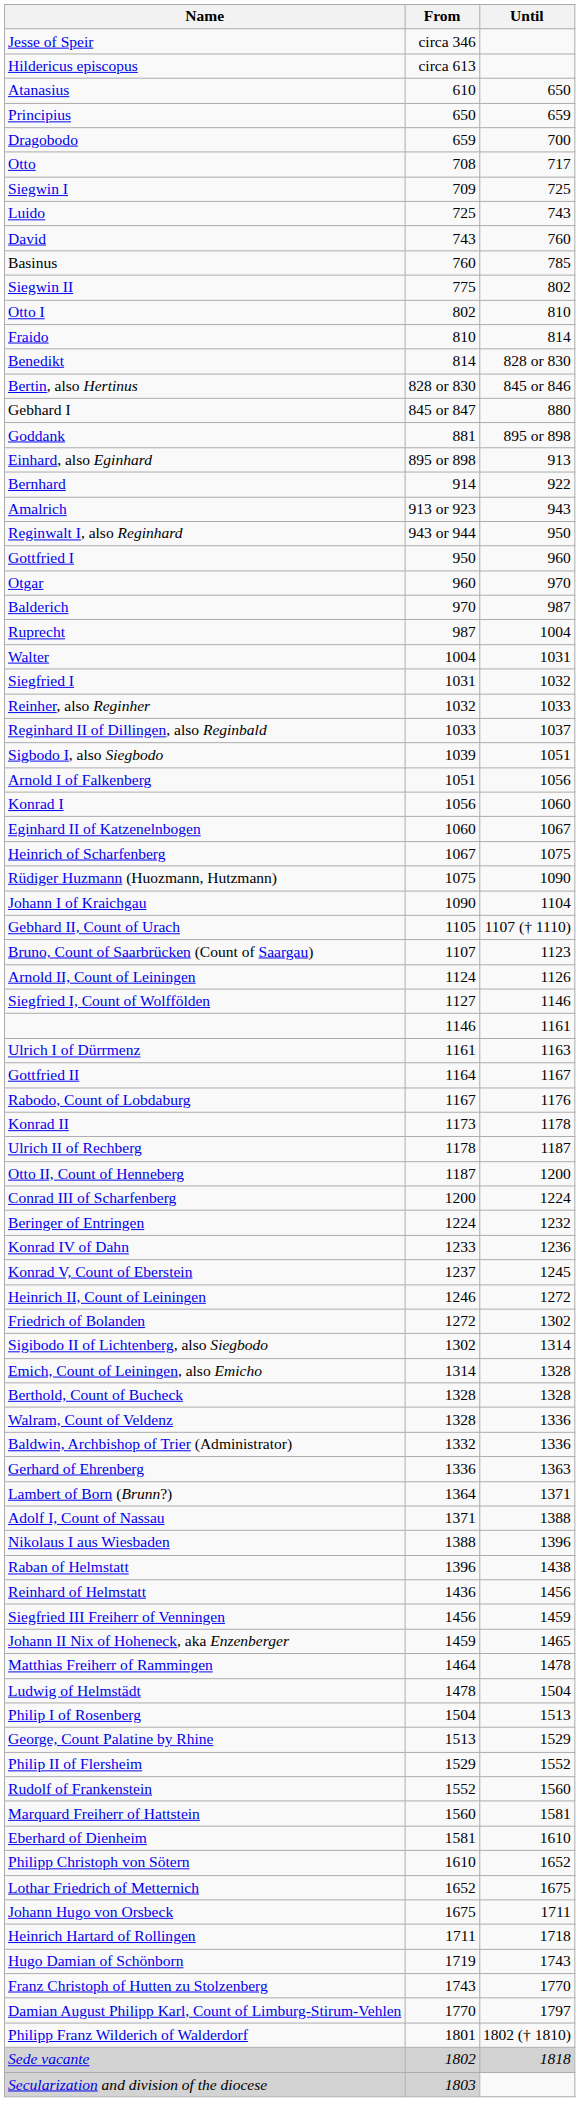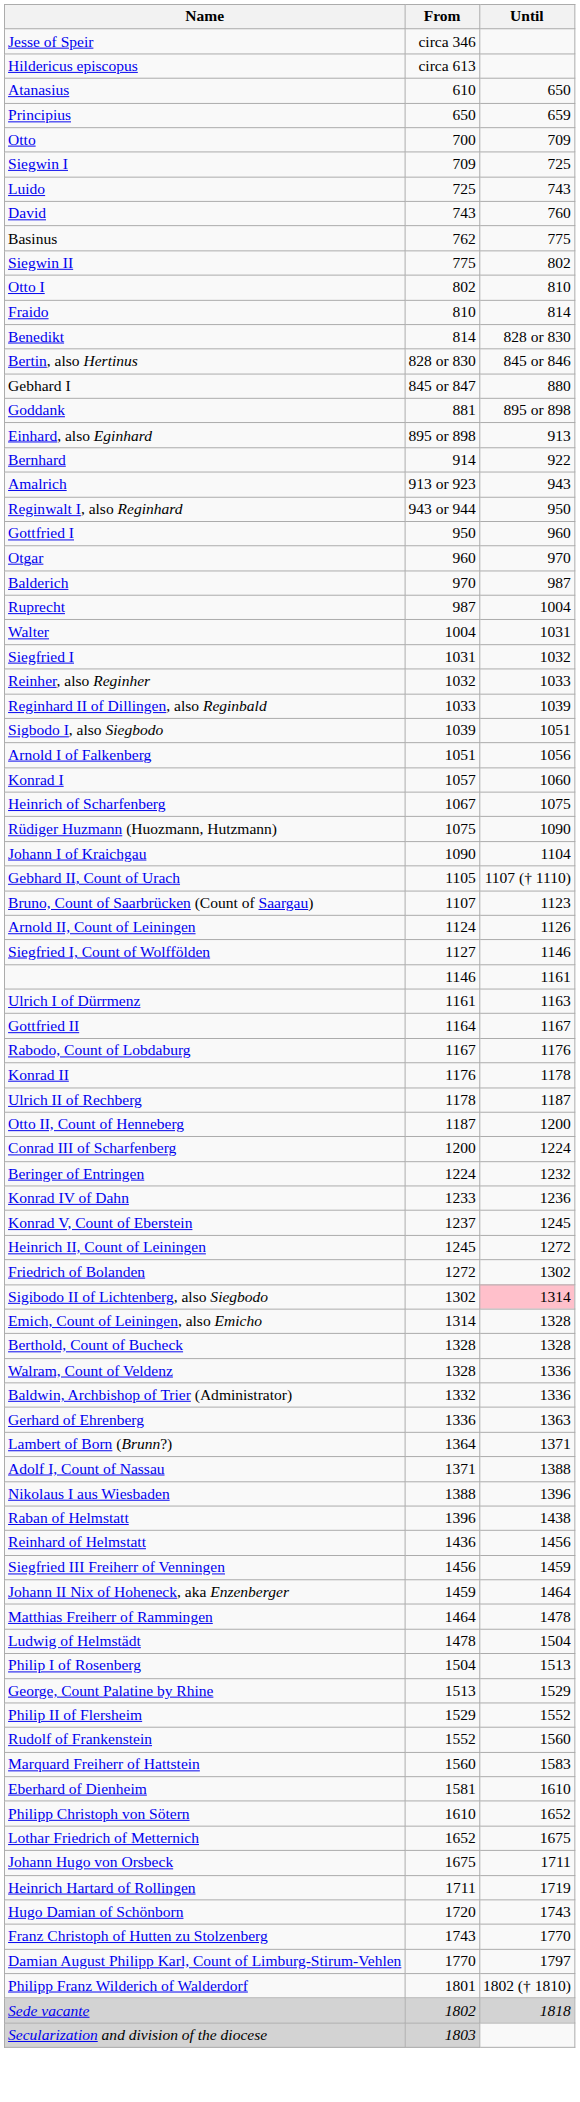 <table class="wikitable">
 <tr>
 <th>Name</th>
 <th>From</th>
 <th>Until</th>
 </tr>
 <tr>
 <td><a href='#'>Jesse of Speir</a></td>
 <td align="right">circa 346</td>
 <td align="right"> </td>
 </tr>
 <tr>
 <td><a href='#'>Hildericus episcopus</a></td>
 <td align="right">circa 613</td>
 <td align="right"> </td>
 </tr>
 <tr>
 <td><a href='#'>Atanasius</a></td>
 <td align="right">610</td>
 <td align="right">650</td>
 </tr>
 <tr>
 <td><a href='#'>Principius</a></td>
 <td align="right">650</td>
 <td align="right">659</td>
 </tr>
 <tr>
-<td><a href='#'>Dragobodo</a></td>
-<td align="right">659</td>
+<td><a href='#'>Otto</a></td>
 <td align="right">700</td>
-</tr>
-<tr>
-<td><a href='#'>Otto</a></td>
-<td align="right">708</td>
-<td align="right">717</td>
+<td align="right">709</td>
 </tr>
 <tr>
 <td><a href='#'>Siegwin I</a></td>
 <td align="right">709</td>
 <td align="right">725</td>
 </tr>
 <tr>
 <td><a href='#'>Luido</a></td>
 <td align="right">725</td>
 <td align="right">743</td>
 </tr>
 <tr>
 <td><a href='#'>David</a></td>
 <td align="right">743</td>
 <td align="right">760</td>
 </tr>
 <tr>
 <td>Basinus</td>
-<td align="right">760</td>
-<td align="right">785</td>
+<td align="right">762</td>
+<td align="right">775</td>
 </tr>
 <tr>
 <td><a href='#'>Siegwin II</a></td>
 <td align="right">775</td>
 <td align="right">802</td>
 </tr>
 <tr>
 <td><a href='#'>Otto I</a></td>
 <td align="right">802</td>
 <td align="right">810</td>
 </tr>
 <tr>
 <td><a href='#'>Fraido</a></td>
 <td align="right">810</td>
 <td align="right">814</td>
 </tr>
 <tr>
 <td><a href='#'>Benedikt</a></td>
 <td align="right">814</td>
 <td align="right">828 or 830</td>
 </tr>
 <tr>
 <td><a href='#'>Bertin</a>, also <em>Hertinus</em></td>
 <td align="right">828 or 830</td>
 <td align="right">845 or 846</td>
 </tr>
 <tr>
 <td>Gebhard I</td>
 <td align="right">845 or 847</td>
 <td align="right">880</td>
 </tr>
 <tr>
 <td><a href='#'>Goddank</a></td>
 <td align="right">881</td>
 <td align="right">895 or 898</td>
 </tr>
 <tr>
 <td><a href='#'>Einhard</a>, also <em>Eginhard</em></td>
 <td align="right">895 or 898</td>
 <td align="right">913</td>
 </tr>
 <tr>
 <td><a href='#'>Bernhard</a></td>
 <td align="right">914</td>
 <td align="right">922</td>
 </tr>
 <tr>
 <td><a href='#'>Amalrich</a></td>
 <td align="right">913 or 923</td>
 <td align="right">943</td>
 </tr>
 <tr>
 <td><a href='#'>Reginwalt I</a>, also <em>Reginhard</em></td>
 <td align="right">943 or 944</td>
 <td align="right">950</td>
 </tr>
 <tr>
 <td><a href='#'>Gottfried I</a></td>
 <td align="right">950</td>
 <td align="right">960</td>
 </tr>
 <tr>
 <td><a href='#'>Otgar</a></td>
 <td align="right">960</td>
 <td align="right">970</td>
 </tr>
 <tr>
 <td><a href='#'>Balderich</a></td>
 <td align="right">970</td>
 <td align="right">987</td>
 </tr>
 <tr>
 <td><a href='#'>Ruprecht</a></td>
 <td align="right">987</td>
 <td align="right">1004</td>
 </tr>
 <tr>
 <td><a href='#'>Walter</a></td>
 <td align="right">1004</td>
 <td align="right">1031</td>
 </tr>
 <tr>
 <td><a href='#'>Siegfried I</a></td>
 <td align="right">1031</td>
 <td align="right">1032</td>
 </tr>
 <tr>
 <td><a href='#'>Reinher</a>, also <em>Reginher</em></td>
 <td align="right">1032</td>
 <td align="right">1033</td>
 </tr>
 <tr>
 <td><a href='#'>Reginhard II of Dillingen</a>, also <em>Reginbald</em></td>
 <td align="right">1033</td>
-<td align="right">1037</td>
+<td align="right">1039</td>
 </tr>
 <tr>
 <td><a href='#'>Sigbodo I</a>, also <em>Siegbodo</em></td>
 <td align="right">1039</td>
 <td align="right">1051</td>
 </tr>
 <tr>
 <td><a href='#'>Arnold I of Falkenberg</a></td>
 <td align="right">1051</td>
 <td align="right">1056</td>
 </tr>
 <tr>
 <td><a href='#'>Konrad I</a></td>
-<td align="right">1056</td>
+<td align="right">1057</td>
 <td align="right">1060</td>
-</tr>
-<tr>
-<td><a href='#'>Eginhard II of Katzenelnbogen</a></td>
-<td align="right">1060</td>
-<td align="right">1067</td>
 </tr>
 <tr>
 <td><a href='#'>Heinrich of Scharfenberg</a></td>
 <td align="right">1067</td>
 <td align="right">1075</td>
 </tr>
 <tr>
 <td><a href='#'>Rüdiger Huzmann</a> (Huozmann, Hutzmann)</td>
 <td align="right">1075</td>
 <td align="right">1090</td>
 </tr>
 <tr>
 <td><a href='#'>Johann I of Kraichgau</a></td>
 <td align="right">1090</td>
 <td align="right">1104</td>
 </tr>
 <tr>
 <td><a href='#'>Gebhard II, Count of Urach</a></td>
 <td align="right">1105</td>
 <td align="right">1107 († 1110)</td>
 </tr>
 <tr>
 <td><a href='#'>Bruno, Count of Saarbrücken</a> (Count of <a href='#'>Saargau</a>)</td>
 <td align="right">1107</td>
 <td align="right">1123</td>
 </tr>
 <tr>
 <td><a href='#'>Arnold II, Count of Leiningen</a></td>
 <td align="right">1124</td>
 <td align="right">1126</td>
 </tr>
 <tr>
 <td><a href='#'>Siegfried I, Count of Wolffölden</a></td>
 <td align="right">1127</td>
 <td align="right">1146</td>
 </tr>
 <tr>
 <td></td>
 <td align="right">1146</td>
 <td align="right">1161</td>
 </tr>
 <tr>
 <td><a href='#'>Ulrich I of Dürrmenz</a></td>
 <td align="right">1161</td>
 <td align="right">1163</td>
 </tr>
 <tr>
 <td><a href='#'>Gottfried II</a></td>
 <td align="right">1164</td>
 <td align="right">1167</td>
 </tr>
 <tr>
 <td><a href='#'>Rabodo, Count of Lobdaburg</a></td>
 <td align="right">1167</td>
 <td align="right">1176</td>
 </tr>
 <tr>
 <td><a href='#'>Konrad II</a></td>
-<td align="right">1173</td>
+<td align="right">1176</td>
 <td align="right">1178</td>
 </tr>
 <tr>
 <td><a href='#'>Ulrich II of Rechberg</a></td>
 <td align="right">1178</td>
 <td align="right">1187</td>
 </tr>
 <tr>
 <td><a href='#'>Otto II, Count of Henneberg</a></td>
 <td align="right">1187</td>
 <td align="right">1200</td>
 </tr>
 <tr>
 <td><a href='#'>Conrad III of Scharfenberg</a></td>
 <td align="right">1200</td>
 <td align="right">1224</td>
 </tr>
 <tr>
 <td><a href='#'>Beringer of Entringen</a></td>
 <td align="right">1224</td>
 <td align="right">1232</td>
 </tr>
 <tr>
 <td><a href='#'>Konrad IV of Dahn</a></td>
 <td align="right">1233</td>
 <td align="right">1236</td>
 </tr>
 <tr>
 <td><a href='#'>Konrad V, Count of Eberstein</a></td>
 <td align="right">1237</td>
 <td align="right">1245</td>
 </tr>
 <tr>
 <td><a href='#'>Heinrich II, Count of Leiningen</a></td>
-<td align="right">1246</td>
+<td align="right">1245</td>
 <td align="right">1272</td>
 </tr>
 <tr>
 <td><a href='#'>Friedrich of Bolanden</a></td>
 <td align="right">1272</td>
 <td align="right">1302</td>
 </tr>
 <tr>
 <td><a href='#'>Sigibodo II of Lichtenberg</a>, also <em>Siegbodo</em></td>
 <td align="right">1302</td>
-<td align="right">1314</td>
+<td align="right" style="background: pink;">1314</td>
 </tr>
 <tr>
 <td><a href='#'>Emich, Count of Leiningen</a>, also <em>Emicho</em></td>
 <td align="right">1314</td>
 <td align="right">1328</td>
 </tr>
 <tr>
 <td><a href='#'>Berthold, Count of Bucheck</a></td>
 <td align="right">1328</td>
 <td align="right">1328</td>
 </tr>
 <tr>
 <td><a href='#'>Walram, Count of Veldenz</a></td>
 <td align="right">1328</td>
 <td align="right">1336</td>
 </tr>
 <tr>
 <td><a href='#'>Baldwin, Archbishop of Trier</a> (Administrator)</td>
 <td align="right">1332</td>
 <td align="right">1336</td>
 </tr>
 <tr>
 <td><a href='#'>Gerhard of Ehrenberg</a></td>
 <td align="right">1336</td>
 <td align="right">1363</td>
 </tr>
 <tr>
 <td><a href='#'>Lambert of Born</a> (<em>Brunn</em>?)</td>
 <td align="right">1364</td>
 <td align="right">1371</td>
 </tr>
 <tr>
 <td><a href='#'>Adolf I, Count of Nassau</a></td>
 <td align="right">1371</td>
 <td align="right">1388</td>
 </tr>
 <tr>
 <td><a href='#'>Nikolaus I aus Wiesbaden</a></td>
 <td align="right">1388</td>
 <td align="right">1396</td>
 </tr>
 <tr>
 <td><a href='#'>Raban of Helmstatt</a></td>
 <td align="right">1396</td>
 <td align="right">1438</td>
 </tr>
 <tr>
 <td><a href='#'>Reinhard of Helmstatt</a></td>
 <td align="right">1436</td>
 <td align="right">1456</td>
 </tr>
 <tr>
 <td><a href='#'>Siegfried III Freiherr of Venningen</a></td>
 <td align="right">1456</td>
 <td align="right">1459</td>
 </tr>
 <tr>
 <td><a href='#'>Johann II Nix of Hoheneck</a>, aka <em>Enzenberger</em></td>
 <td align="right">1459</td>
-<td align="right">1465</td>
+<td align="right">1464</td>
 </tr>
 <tr>
 <td><a href='#'>Matthias Freiherr of Rammingen</a></td>
 <td align="right">1464</td>
 <td align="right">1478</td>
 </tr>
 <tr>
 <td><a href='#'>Ludwig of Helmstädt</a></td>
 <td align="right">1478</td>
 <td align="right">1504</td>
 </tr>
 <tr>
 <td><a href='#'>Philip I of Rosenberg</a></td>
 <td align="right">1504</td>
 <td align="right">1513</td>
 </tr>
 <tr>
 <td><a href='#'>George, Count Palatine by Rhine</a></td>
 <td align="right">1513</td>
 <td align="right">1529</td>
 </tr>
 <tr>
 <td><a href='#'>Philip II of Flersheim</a></td>
 <td align="right">1529</td>
 <td align="right">1552</td>
 </tr>
 <tr>
 <td><a href='#'>Rudolf of Frankenstein</a></td>
 <td align="right">1552</td>
 <td align="right">1560</td>
 </tr>
 <tr>
 <td><a href='#'>Marquard Freiherr of Hattstein</a></td>
 <td align="right">1560</td>
-<td align="right">1581</td>
+<td align="right">1583</td>
 </tr>
 <tr>
 <td><a href='#'>Eberhard of Dienheim</a></td>
 <td align="right">1581</td>
 <td align="right">1610</td>
 </tr>
 <tr>
 <td><a href='#'>Philipp Christoph von Sötern</a></td>
 <td align="right">1610</td>
 <td align="right">1652</td>
 </tr>
 <tr>
 <td><a href='#'>Lothar Friedrich of Metternich</a></td>
 <td align="right">1652</td>
 <td align="right">1675</td>
 </tr>
 <tr>
 <td><a href='#'>Johann Hugo von Orsbeck</a></td>
 <td align="right">1675</td>
 <td align="right">1711</td>
 </tr>
 <tr>
 <td><a href='#'>Heinrich Hartard of Rollingen</a></td>
 <td align="right">1711</td>
-<td align="right">1718</td>
+<td align="right">1719</td>
 </tr>
 <tr>
 <td><a href='#'>Hugo Damian of Schönborn</a></td>
-<td align="right">1719</td>
+<td align="right">1720</td>
 <td align="right">1743</td>
 </tr>
 <tr>
 <td><a href='#'>Franz Christoph of Hutten zu Stolzenberg</a></td>
 <td align="right">1743</td>
 <td align="right">1770</td>
 </tr>
 <tr>
 <td><a href='#'>Damian August Philipp Karl, Count of Limburg-Stirum-Vehlen</a></td>
 <td align="right">1770</td>
 <td align="right">1797</td>
 </tr>
 <tr>
 <td><a href='#'>Philipp Franz Wilderich of Walderdorf</a></td>
 <td align="right">1801</td>
 <td align="right">1802 († 1810)</td>
 </tr>
 <tr bgcolor="lightgrey">
 <td><em><a href='#'>Sede vacante</a></em></td>
 <td align="right"><em>1802</em></td>
 <td align="right"><em>1818</em></td>
 </tr>
 <tr bgcolor="lightgrey">
 <td><em><a href='#'>Secularization</a> and division of the diocese</em></td>
 <td align="right"><em>1803</em></td>
 </tr>
 </table>
